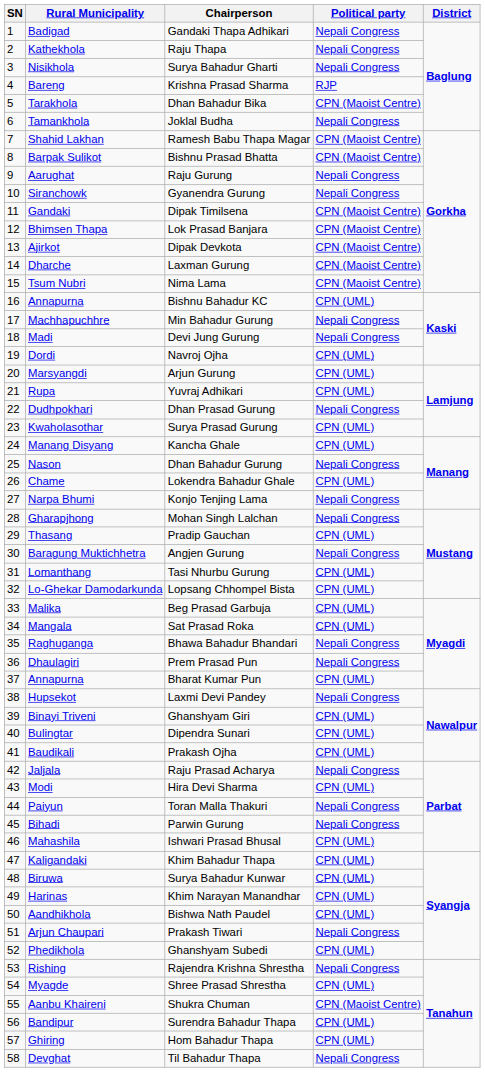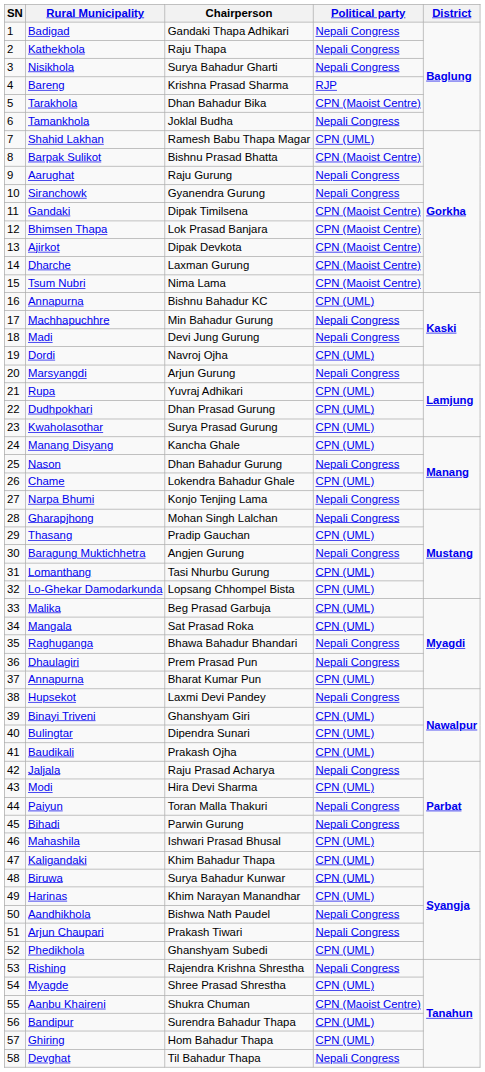 <table class="wikitable sortable">
 <tr>
 <th>SN</th>
 <th><a href='#'>Rural Municipality</a></th>
 <th>Chairperson</th>
 <th><a href='#'>Political party</a></th>
 <th><a href='#'>District</a></th>
 </tr>
 <tr>
 <td>1</td>
 <td><a href='#'>Badigad</a></td>
 <td>Gandaki Thapa Adhikari</td>
 <td><a href='#'>Nepali Congress</a></td>
 <td rowspan="6"><a href='#'><strong>Baglung</strong></a></td>
 </tr>
 <tr>
 <td>2</td>
 <td><a href='#'>Kathekhola</a></td>
 <td>Raju Thapa</td>
 <td><a href='#'>Nepali Congress</a></td>
 </tr>
 <tr>
 <td>3</td>
 <td><a href='#'>Nisikhola</a></td>
 <td>Surya Bahadur Gharti</td>
 <td><a href='#'>Nepali Congress</a></td>
 </tr>
 <tr>
 <td>4</td>
 <td><a href='#'>Bareng</a></td>
 <td>Krishna Prasad Sharma</td>
 <td><a href='#'>RJP</a></td>
 </tr>
 <tr>
 <td>5</td>
 <td><a href='#'>Tarakhola</a></td>
 <td>Dhan Bahadur Bika</td>
 <td><a href='#'>CPN (Maoist Centre)</a></td>
 </tr>
 <tr>
 <td>6</td>
 <td><a href='#'>Tamankhola</a></td>
 <td>Joklal Budha</td>
 <td><a href='#'>Nepali Congress</a></td>
 </tr>
 <tr>
 <td>7</td>
 <td><a href='#'>Shahid Lakhan</a></td>
 <td>Ramesh Babu Thapa Magar</td>
-<td><a href='#'>CPN (Maoist Centre)</a></td>
+<td><a href='#'>CPN (UML)</a></td>
 <td rowspan="9"><a href='#'><strong>Gorkha</strong></a></td>
 </tr>
 <tr>
 <td>8</td>
 <td><a href='#'>Barpak Sulikot</a></td>
 <td>Bishnu Prasad Bhatta</td>
 <td><a href='#'>CPN (Maoist Centre)</a></td>
 </tr>
 <tr>
 <td>9</td>
 <td><a href='#'>Aarughat</a></td>
 <td>Raju Gurung</td>
 <td><a href='#'>Nepali Congress</a></td>
 </tr>
 <tr>
 <td>10</td>
 <td><a href='#'>Siranchowk</a></td>
 <td>Gyanendra Gurung</td>
 <td><a href='#'>Nepali Congress</a></td>
 </tr>
 <tr>
 <td>11</td>
 <td><a href='#'>Gandaki</a></td>
 <td>Dipak Timilsena</td>
 <td><a href='#'>CPN (Maoist Centre)</a></td>
 </tr>
 <tr>
 <td>12</td>
 <td><a href='#'>Bhimsen Thapa</a></td>
 <td>Lok Prasad Banjara</td>
 <td><a href='#'>CPN (Maoist Centre)</a></td>
 </tr>
 <tr>
 <td>13</td>
 <td><a href='#'>Ajirkot</a></td>
 <td>Dipak Devkota</td>
 <td><a href='#'>CPN (Maoist Centre)</a></td>
 </tr>
 <tr>
 <td>14</td>
 <td><a href='#'>Dharche</a></td>
 <td>Laxman Gurung</td>
 <td><a href='#'>CPN (Maoist Centre)</a></td>
 </tr>
 <tr>
 <td>15</td>
 <td><a href='#'>Tsum Nubri</a></td>
 <td>Nima Lama</td>
 <td><a href='#'>CPN (Maoist Centre)</a></td>
 </tr>
 <tr>
 <td>16</td>
 <td><a href='#'>Annapurna</a></td>
 <td>Bishnu Bahadur KC</td>
 <td><a href='#'>CPN (UML)</a></td>
 <td rowspan="4"><a href='#'><strong>Kaski</strong></a></td>
 </tr>
 <tr>
 <td>17</td>
 <td><a href='#'>Machhapuchhre</a></td>
 <td>Min Bahadur Gurung</td>
 <td><a href='#'>Nepali Congress</a></td>
 </tr>
 <tr>
 <td>18</td>
 <td><a href='#'>Madi</a></td>
 <td>Devi Jung Gurung</td>
 <td><a href='#'>Nepali Congress</a></td>
 </tr>
 <tr>
 <td>19</td>
 <td><a href='#'>Dordi</a></td>
 <td>Navroj Ojha</td>
 <td><a href='#'>CPN (UML)</a></td>
 </tr>
 <tr>
 <td>20</td>
 <td><a href='#'>Marsyangdi</a></td>
 <td>Arjun Gurung</td>
-<td><a href='#'>CPN (UML)</a></td>
+<td><a href='#'>Nepali Congress</a></td>
 <td rowspan="4"><a href='#'><strong>Lamjung</strong></a></td>
 </tr>
 <tr>
 <td>21</td>
 <td><a href='#'>Rupa</a></td>
 <td>Yuvraj Adhikari</td>
 <td><a href='#'>CPN (UML)</a></td>
 </tr>
 <tr>
 <td>22</td>
 <td><a href='#'>Dudhpokhari</a></td>
 <td>Dhan Prasad Gurung</td>
-<td><a href='#'>Nepali Congress</a></td>
+<td><a href='#'>CPN (UML)</a></td>
 </tr>
 <tr>
 <td>23</td>
 <td><a href='#'>Kwaholasothar</a></td>
 <td>Surya Prasad Gurung</td>
 <td><a href='#'>CPN (UML)</a></td>
 </tr>
 <tr>
 <td>24</td>
 <td><a href='#'>Manang Disyang</a></td>
 <td>Kancha Ghale</td>
 <td><a href='#'>CPN (UML)</a></td>
 <td rowspan="4"><a href='#'><strong>Manang</strong></a></td>
 </tr>
 <tr>
 <td>25</td>
 <td><a href='#'>Nason</a></td>
 <td>Dhan Bahadur Gurung</td>
 <td><a href='#'>Nepali Congress</a></td>
 </tr>
 <tr>
 <td>26</td>
 <td><a href='#'>Chame</a></td>
 <td>Lokendra Bahadur Ghale</td>
 <td><a href='#'>CPN (UML)</a></td>
 </tr>
 <tr>
 <td>27</td>
 <td><a href='#'>Narpa Bhumi</a></td>
 <td>Konjo Tenjing Lama</td>
 <td><a href='#'>Nepali Congress</a></td>
 </tr>
 <tr>
 <td>28</td>
 <td><a href='#'>Gharapjhong</a></td>
 <td>Mohan Singh Lalchan</td>
 <td><a href='#'>Nepali Congress</a></td>
 <td rowspan="5"><a href='#'><strong>Mustang</strong></a></td>
 </tr>
 <tr>
 <td>29</td>
 <td><a href='#'>Thasang</a></td>
 <td>Pradip Gauchan</td>
 <td><a href='#'>CPN (UML)</a></td>
 </tr>
 <tr>
 <td>30</td>
 <td><a href='#'>Baragung Muktichhetra</a></td>
 <td>Angjen Gurung</td>
 <td><a href='#'>Nepali Congress</a></td>
 </tr>
 <tr>
 <td>31</td>
 <td><a href='#'>Lomanthang</a></td>
 <td>Tasi Nhurbu Gurung</td>
 <td><a href='#'>CPN (UML)</a></td>
 </tr>
 <tr>
 <td>32</td>
 <td><a href='#'>Lo-Ghekar Damodarkunda</a></td>
 <td>Lopsang Chhompel Bista</td>
 <td><a href='#'>CPN (UML)</a></td>
 </tr>
 <tr>
 <td>33</td>
 <td><a href='#'>Malika</a></td>
 <td>Beg Prasad Garbuja</td>
 <td><a href='#'>CPN (UML)</a></td>
 <td rowspan="5"><a href='#'><strong>Myagdi</strong></a></td>
 </tr>
 <tr>
 <td>34</td>
 <td><a href='#'>Mangala</a></td>
 <td>Sat Prasad Roka</td>
 <td><a href='#'>CPN (UML)</a></td>
 </tr>
 <tr>
 <td>35</td>
 <td><a href='#'>Raghuganga</a></td>
 <td>Bhawa Bahadur Bhandari</td>
 <td><a href='#'>Nepali Congress</a></td>
 </tr>
 <tr>
 <td>36</td>
 <td><a href='#'>Dhaulagiri</a></td>
 <td>Prem Prasad Pun</td>
 <td><a href='#'>Nepali Congress</a></td>
 </tr>
 <tr>
 <td>37</td>
 <td><a href='#'>Annapurna</a></td>
 <td>Bharat Kumar Pun</td>
 <td><a href='#'>CPN (UML)</a></td>
 </tr>
 <tr>
 <td>38</td>
 <td><a href='#'>Hupsekot</a></td>
 <td>Laxmi Devi Pandey</td>
 <td><a href='#'>Nepali Congress</a></td>
 <td rowspan="4"><a href='#'><strong>Nawalpur</strong></a></td>
 </tr>
 <tr>
 <td>39</td>
 <td><a href='#'>Binayi Triveni</a></td>
 <td>Ghanshyam Giri</td>
 <td><a href='#'>CPN (UML)</a></td>
 </tr>
 <tr>
 <td>40</td>
 <td><a href='#'>Bulingtar</a></td>
 <td>Dipendra Sunari</td>
 <td><a href='#'>CPN (UML)</a></td>
 </tr>
 <tr>
 <td>41</td>
 <td><a href='#'>Baudikali</a></td>
 <td>Prakash Ojha</td>
 <td><a href='#'>CPN (UML)</a></td>
 </tr>
 <tr>
 <td>42</td>
 <td><a href='#'>Jaljala</a></td>
 <td>Raju Prasad Acharya</td>
 <td><a href='#'>Nepali Congress</a></td>
 <td rowspan="5"><a href='#'><strong>Parbat</strong></a></td>
 </tr>
 <tr>
 <td>43</td>
 <td><a href='#'>Modi</a></td>
 <td>Hira Devi Sharma</td>
 <td><a href='#'>CPN (UML)</a></td>
 </tr>
 <tr>
 <td>44</td>
 <td><a href='#'>Paiyun</a></td>
 <td>Toran Malla Thakuri</td>
 <td><a href='#'>Nepali Congress</a></td>
 </tr>
 <tr>
 <td>45</td>
 <td><a href='#'>Bihadi</a></td>
 <td>Parwin Gurung</td>
 <td><a href='#'>Nepali Congress</a></td>
 </tr>
 <tr>
 <td>46</td>
 <td><a href='#'>Mahashila</a></td>
 <td>Ishwari Prasad Bhusal</td>
 <td><a href='#'>CPN (UML)</a></td>
 </tr>
 <tr>
 <td>47</td>
 <td><a href='#'>Kaligandaki</a></td>
 <td>Khim Bahadur Thapa</td>
 <td><a href='#'>CPN (UML)</a></td>
 <td rowspan="6"><a href='#'><strong>Syangja</strong></a></td>
 </tr>
 <tr>
 <td>48</td>
 <td><a href='#'>Biruwa</a></td>
 <td>Surya Bahadur Kunwar</td>
 <td><a href='#'>CPN (UML)</a></td>
 </tr>
 <tr>
 <td>49</td>
 <td><a href='#'>Harinas</a></td>
 <td>Khim Narayan Manandhar</td>
 <td><a href='#'>CPN (UML)</a></td>
 </tr>
 <tr>
 <td>50</td>
 <td><a href='#'>Aandhikhola</a></td>
 <td>Bishwa Nath Paudel</td>
-<td><a href='#'>CPN (UML)</a></td>
+<td><a href='#'>Nepali Congress</a></td>
 </tr>
 <tr>
 <td>51</td>
 <td><a href='#'>Arjun Chaupari</a></td>
 <td>Prakash Tiwari</td>
 <td><a href='#'>Nepali Congress</a></td>
 </tr>
 <tr>
 <td>52</td>
 <td><a href='#'>Phedikhola</a></td>
 <td>Ghanshyam Subedi</td>
 <td><a href='#'>CPN (UML)</a></td>
 </tr>
 <tr>
 <td>53</td>
 <td><a href='#'>Rishing</a></td>
 <td>Rajendra Krishna Shrestha</td>
 <td><a href='#'>Nepali Congress</a></td>
 <td rowspan="6"><a href='#'><strong>Tanahun</strong></a></td>
 </tr>
 <tr>
 <td>54</td>
 <td><a href='#'>Myagde</a></td>
 <td>Shree Prasad Shrestha</td>
 <td><a href='#'>CPN (UML)</a></td>
 </tr>
 <tr>
 <td>55</td>
 <td><a href='#'>Aanbu Khaireni</a></td>
 <td>Shukra Chuman</td>
 <td><a href='#'>CPN (Maoist Centre)</a></td>
 </tr>
 <tr>
 <td>56</td>
 <td><a href='#'>Bandipur</a></td>
 <td>Surendra Bahadur Thapa</td>
 <td><a href='#'>CPN (UML)</a></td>
 </tr>
 <tr>
 <td>57</td>
 <td><a href='#'>Ghiring</a></td>
 <td>Hom Bahadur Thapa</td>
 <td><a href='#'>CPN (UML)</a></td>
 </tr>
 <tr>
 <td>58</td>
 <td><a href='#'>Devghat</a></td>
 <td>Til Bahadur Thapa</td>
 <td><a href='#'>Nepali Congress</a></td>
 </tr>
 </table>
